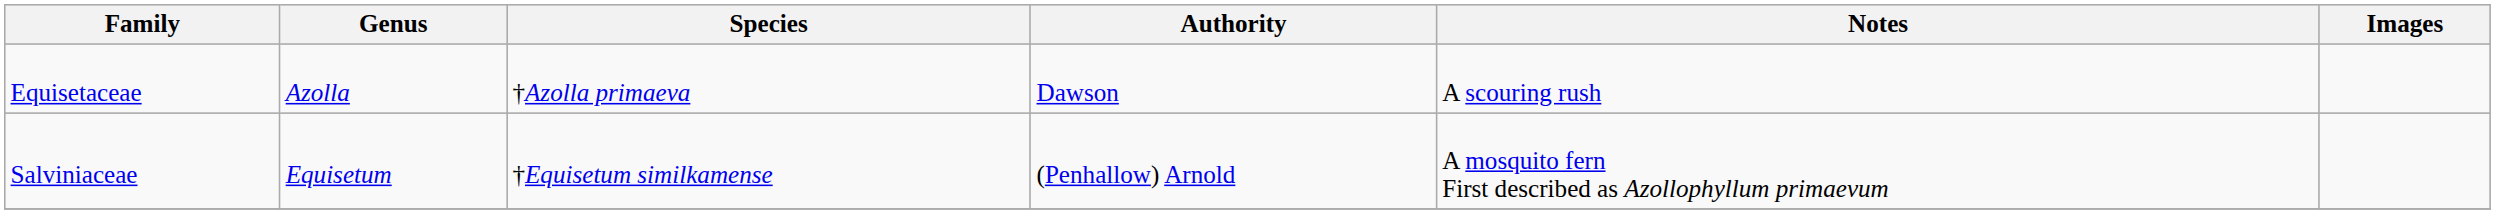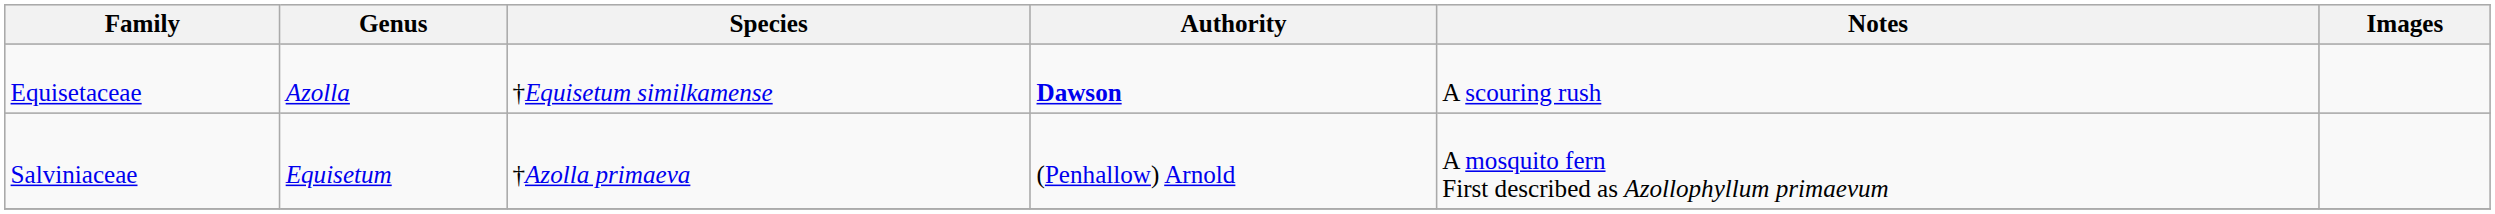 <table class="wikitable sortable" align="center" width="100%">
 <tr>
 <th>Family</th>
 <th>Genus</th>
 <th>Species</th>
 <th>Authority</th>
 <th>Notes</th>
 <th>Images</th>
 </tr>
 <tr>
 <td><br><a href='#'>Equisetaceae</a></td>
 <td><br><em><a href='#'>Azolla</a></em></td>
-<td><br>†<em><a href='#'>Azolla primaeva</a></em></td>
-<td><br><a href='#'>Dawson</a></td>
+<td><br>†<em><a href='#'>Equisetum similkamense</a></em></td>
+<td><strong><br><a href='#'>Dawson</a></strong></td>
 <td><br>A <a href='#'>scouring rush</a></td>
 <td><br></td>
 </tr>
 <tr>
 <td><br><a href='#'>Salviniaceae</a></td>
 <td><br><em><a href='#'>Equisetum</a></em></td>
-<td><br>†<em><a href='#'>Equisetum similkamense</a></em></td>
+<td><br>†<em><a href='#'>Azolla primaeva</a></em></td>
 <td><br>(<a href='#'>Penhallow</a>) <a href='#'>Arnold</a></td>
 <td><br>A <a href='#'>mosquito fern</a><br>First described as <em>Azollophyllum primaevum</em></td>
 <td><br></td>
 </tr>
 <tr>
 </tr>
 </table>
